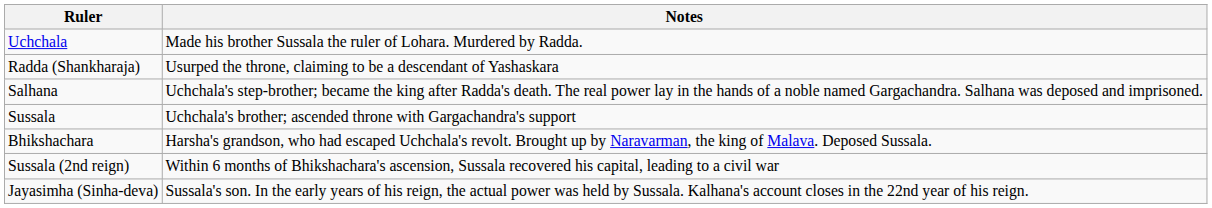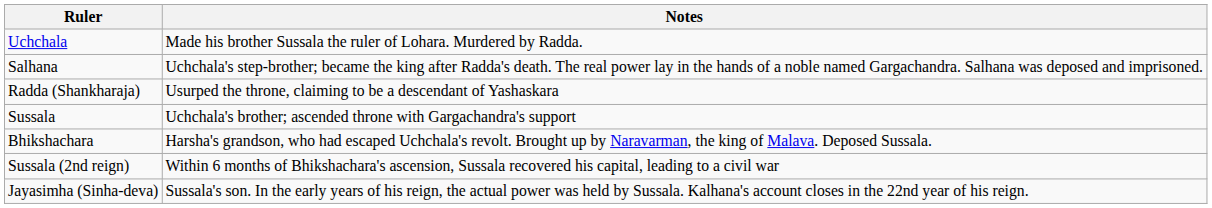 <table class="wikitable">
 <tr>
 <th>Ruler</th>
 <th>Notes</th>
 </tr>
 <tr>
 <td><a href='#'>Uchchala</a></td>
 <td>Made his brother Sussala the ruler of Lohara. Murdered by Radda.</td>
 </tr>
 <tr>
+<td>Salhana</td>
+<td>Uchchala's step-brother; became the king after Radda's death. The real power lay in the hands of a noble named Gargachandra. Salhana was deposed and imprisoned.</td>
+</tr>
+<tr>
 <td>Radda (Shankharaja)</td>
 <td>Usurped the throne, claiming to be a descendant of Yashaskara</td>
-</tr>
-<tr>
-<td>Salhana</td>
-<td>Uchchala's step-brother; became the king after Radda's death. The real power lay in the hands of a noble named Gargachandra. Salhana was deposed and imprisoned.</td>
 </tr>
 <tr>
 <td>Sussala</td>
 <td>Uchchala's brother; ascended throne with Gargachandra's support</td>
 </tr>
 <tr>
 <td>Bhikshachara</td>
 <td>Harsha's grandson, who had escaped Uchchala's revolt. Brought up by <a href='#'>Naravarman</a>, the king of <a href='#'>Malava</a>. Deposed Sussala.</td>
 </tr>
 <tr>
 <td>Sussala (2nd reign)</td>
 <td>Within 6 months of Bhikshachara's ascension, Sussala recovered his capital, leading to a civil war</td>
 </tr>
 <tr>
 <td>Jayasimha (Sinha-deva)</td>
 <td>Sussala's son. In the early years of his reign, the actual power was held by Sussala. Kalhana's account closes in the 22nd year of his reign.</td>
 </tr>
 </table>
